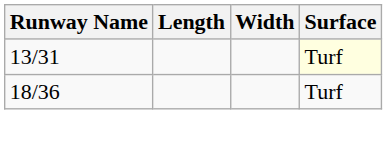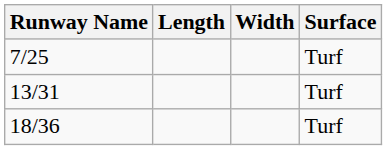 <table class="wikitable">
 <tr>
 <th>Runway Name</th>
 <th>Length</th>
 <th>Width</th>
 <th>Surface</th>
 </tr>
 <tr>
+<td>7/25</td>
+<td></td>
+<td></td>
+<td>Turf</td>
+</tr>
+<tr>
 <td>13/31</td>
 <td></td>
 <td></td>
-<td style="background: lightyellow;">Turf</td>
+<td>Turf</td>
 </tr>
 <tr>
 <td>18/36</td>
 <td></td>
 <td></td>
 <td>Turf</td>
 </tr>
 </table>
